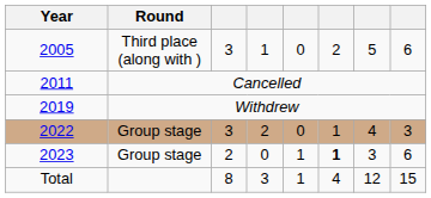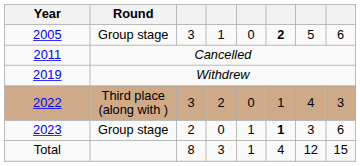 <table class="wikitable" style="text-align: center;">
 <tr>
 <th style="width:100px;">Year</th>
 <th style="width:100px;">Round</th>
 <th style="width:30px;"></th>
 <th style="width:30px;"></th>
 <th style="width:30px;"></th>
 <th style="width:30px;"></th>
 <th style="width:30px;"></th>
 <th style="width:30px;"></th>
 </tr>
 <tr>
 <td> <a href='#'>2005</a></td>
-<td>Third place<br>(along with )</td>
+<td>Group stage</td>
 <td>3</td>
 <td>1</td>
 <td>0</td>
-<td>2</td>
+<td><strong>2</strong></td>
 <td>5</td>
 <td>6</td>
 </tr>
 <tr>
 <td> <a href='#'>2011</a></td>
 <td colspan=7><em>Cancelled</em></td>
 </tr>
 <tr>
 <td> <a href='#'>2019</a></td>
 <td colspan=7><em>Withdrew</em></td>
 </tr>
 <tr bgcolor=#cfaa88>
 <td> <a href='#'>2022</a></td>
-<td>Group stage</td>
+<td>Third place<br>(along with )</td>
 <td>3</td>
 <td>2</td>
 <td>0</td>
 <td>1</td>
 <td>4</td>
 <td>3</td>
 </tr>
 <tr>
 <td> <a href='#'>2023</a></td>
 <td>Group stage</td>
 <td>2</td>
 <td>0</td>
 <td>1</td>
 <td><strong>1</strong></td>
 <td>3</td>
 <td>6</td>
 </tr>
 <tr>
 <td>Total</td>
 <td></td>
 <td>8</td>
 <td>3</td>
 <td>1</td>
 <td>4</td>
 <td>12</td>
 <td>15</td>
 </tr>
 </table>
